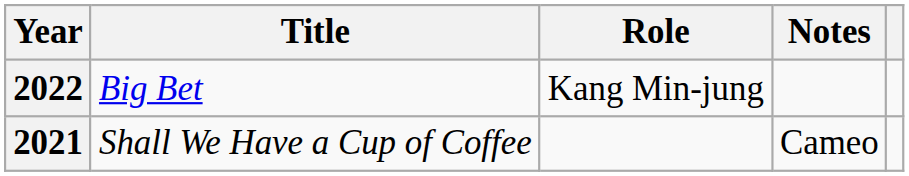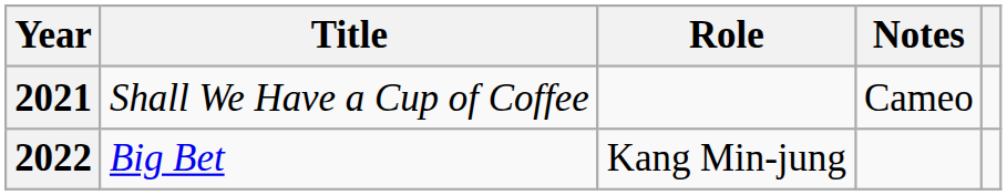 <table class="wikitable sortable plainrowheaders">
 <tr>
 <th scope="col">Year</th>
 <th scope="col">Title</th>
 <th scope="col">Role</th>
 <th scope="col">Notes</th>
 <th scope="col" class="unsortable"></th>
 </tr>
 <tr>
+<th scope="row">2021</th>
+<td><em>Shall We Have a Cup of Coffee</em></td>
+<td></td>
+<td>Cameo</td>
+<td></td>
+</tr>
+<tr>
 <th scope="row">2022</th>
 <td><em><a href='#'>Big Bet</a></em></td>
 <td>Kang Min-jung</td>
 <td></td>
 <td></td>
 </tr>
-<tr>
-<th scope="row">2021</th>
-<td><em>Shall We Have a Cup of Coffee</em></td>
-<td></td>
-<td>Cameo</td>
-<td></td>
-</tr>
 </table>
